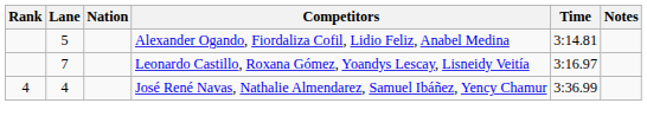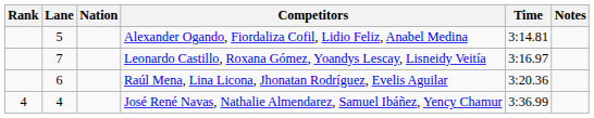 <table class="wikitable sortable" style="text-align:center; font-size:95%">
 <tr>
 <th>Rank</th>
 <th>Lane</th>
 <th>Nation</th>
 <th>Competitors</th>
 <th>Time</th>
 <th>Notes</th>
 </tr>
 <tr>
 <td></td>
 <td>5</td>
 <td align=left></td>
 <td align=left><a href='#'>Alexander Ogando</a>, <a href='#'>Fiordaliza Cofil</a>, <a href='#'>Lidio Feliz</a>, <a href='#'>Anabel Medina</a></td>
 <td>3:14.81</td>
 <td></td>
 </tr>
 <tr>
 <td></td>
 <td>7</td>
 <td align=left></td>
 <td align=left><a href='#'>Leonardo Castillo</a>, <a href='#'>Roxana Gómez</a>, <a href='#'>Yoandys Lescay</a>, <a href='#'>Lisneidy Veitía</a></td>
 <td>3:16.97</td>
 <td></td>
 </tr>
 <tr>
+<td></td>
+<td>6</td>
+<td align=left></td>
+<td align=left><a href='#'>Raúl Mena</a>, <a href='#'>Lina Licona</a>, <a href='#'>Jhonatan Rodríguez</a>, <a href='#'>Evelis Aguilar</a></td>
+<td>3:20.36</td>
+<td></td>
+</tr>
+<tr>
 <td>4</td>
 <td>4</td>
 <td align=left></td>
 <td align=left><a href='#'>José René Navas</a>, <a href='#'>Nathalie Almendarez</a>, <a href='#'>Samuel Ibáñez</a>, <a href='#'>Yency Chamur</a></td>
 <td>3:36.99</td>
 <td></td>
 </tr>
 </table>
